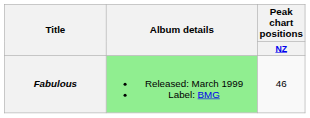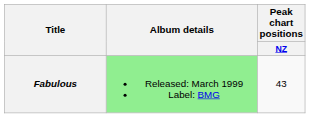 <table class="wikitable plainrowheaders" style="text-align:center;">
 <tr>
 <th scope="col" rowspan="2" style="width:10em;">Title</th>
 <th scope="col" rowspan="2" style="width:15em;">Album details</th>
 <th scope="col" colspan="1">Peak chart positions</th>
 </tr>
 <tr>
 <th style="width:3em;font-size:90%;"><a href='#'>NZ</a><br></th>
 </tr>
 <tr>
 <th scope="row"><em>Fabulous</em></th>
 <td style="background: lightgreen;"><br><ul><li>Released: March 1999</li><li>Label: <a href='#'>BMG</a></li></ul></td>
-<td>46</td>
+<td>43</td>
 </tr>
 </table>
